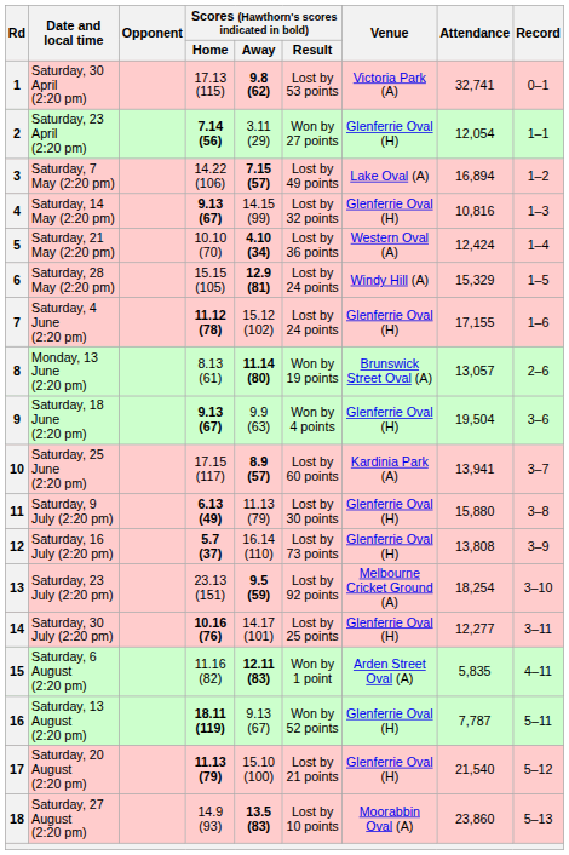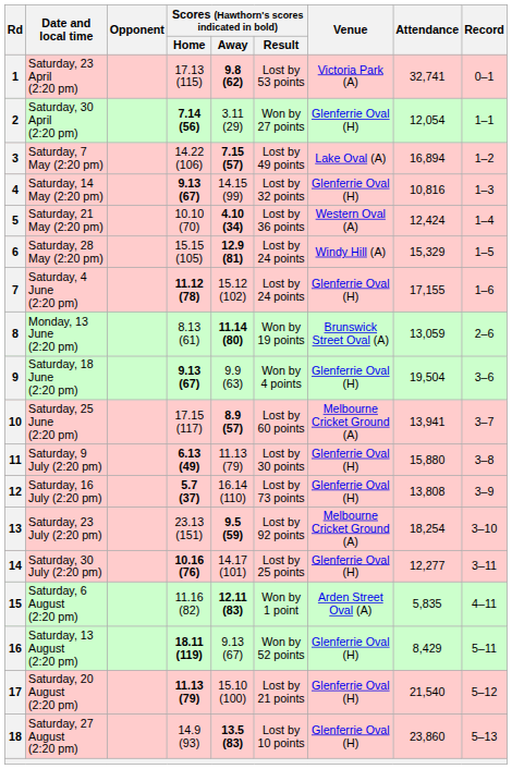 <table class="wikitable" style="font-size:90%; text-align:center; width: 100%; margin-left: auto; margin-right: auto">
 <tr>
 <th rowspan="2">Rd</th>
 <th rowspan="2">Date and local time</th>
 <th rowspan="2">Opponent</th>
 <th colspan="3">Scores <small>(Hawthorn's scores indicated in bold)</small></th>
 <th rowspan="2">Venue</th>
 <th rowspan="2">Attendance</th>
 <th rowspan="2">Record</th>
 </tr>
 <tr>
 <th>Home</th>
 <th>Away</th>
 <th>Result</th>
 </tr>
 <tr style="background:#fcc;">
 <th>1</th>
-<td align=left>Saturday, 30 April (2:20 pm)</td>
+<td align=left>Saturday, 23 April (2:20 pm)</td>
 <td align=left></td>
 <td>17.13 (115)</td>
 <td><strong>9.8 (62)</strong></td>
 <td>Lost by 53 points</td>
 <td><a href='#'>Victoria Park</a> (A)</td>
 <td>32,741</td>
 <td>0–1</td>
 </tr>
 <tr style="background:#cfc">
 <th>2</th>
-<td align=left>Saturday, 23 April (2:20 pm)</td>
+<td align=left>Saturday, 30 April (2:20 pm)</td>
 <td align=left></td>
 <td><strong>7.14 (56)</strong></td>
 <td>3.11 (29)</td>
 <td>Won by 27 points</td>
 <td><a href='#'>Glenferrie Oval</a> (H)</td>
 <td>12,054</td>
 <td>1–1</td>
 </tr>
 <tr style="background:#fcc;">
 <th>3</th>
 <td align=left>Saturday, 7 May (2:20 pm)</td>
 <td align=left></td>
 <td>14.22 (106)</td>
 <td><strong>7.15 (57)</strong></td>
 <td>Lost by 49 points</td>
 <td><a href='#'>Lake Oval</a> (A)</td>
 <td>16,894</td>
 <td>1–2</td>
 </tr>
 <tr style="background:#fcc;">
 <th>4</th>
 <td align=left>Saturday, 14 May (2:20 pm)</td>
 <td align=left></td>
 <td><strong>9.13 (67)</strong></td>
 <td>14.15 (99)</td>
 <td>Lost by 32 points</td>
 <td><a href='#'>Glenferrie Oval</a> (H)</td>
 <td>10,816</td>
 <td>1–3</td>
 </tr>
 <tr style="background:#fcc;">
 <th>5</th>
 <td align=left>Saturday, 21 May (2:20 pm)</td>
 <td align=left></td>
 <td>10.10 (70)</td>
 <td><strong>4.10 (34)</strong></td>
 <td>Lost by 36 points</td>
 <td><a href='#'>Western Oval</a> (A)</td>
 <td>12,424</td>
 <td>1–4</td>
 </tr>
 <tr style="background:#fcc;">
 <th>6</th>
 <td align=left>Saturday, 28 May (2:20 pm)</td>
 <td align=left></td>
 <td>15.15 (105)</td>
 <td><strong>12.9 (81)</strong></td>
 <td>Lost by 24 points</td>
 <td><a href='#'>Windy Hill</a> (A)</td>
 <td>15,329</td>
 <td>1–5</td>
 </tr>
 <tr style="background:#fcc;">
 <th>7</th>
 <td align=left>Saturday, 4 June (2:20 pm)</td>
 <td align=left></td>
 <td><strong>11.12 (78)</strong></td>
 <td>15.12 (102)</td>
 <td>Lost by 24 points</td>
 <td><a href='#'>Glenferrie Oval</a> (H)</td>
 <td>17,155</td>
 <td>1–6</td>
 </tr>
 <tr style="background:#cfc">
 <th>8</th>
 <td align=left>Monday, 13 June (2:20 pm)</td>
 <td align=left></td>
 <td>8.13 (61)</td>
 <td><strong>11.14 (80)</strong></td>
 <td>Won by 19 points</td>
 <td><a href='#'>Brunswick Street Oval</a> (A)</td>
-<td>13,057</td>
+<td>13,059</td>
 <td>2–6</td>
 </tr>
 <tr style="background:#cfc">
 <th>9</th>
 <td align=left>Saturday, 18 June (2:20 pm)</td>
 <td align=left></td>
 <td><strong>9.13 (67)</strong></td>
 <td>9.9 (63)</td>
 <td>Won by 4 points</td>
 <td><a href='#'>Glenferrie Oval</a> (H)</td>
 <td>19,504</td>
 <td>3–6</td>
 </tr>
 <tr style="background:#fcc;">
 <th>10</th>
 <td align=left>Saturday, 25 June (2:20 pm)</td>
 <td align=left></td>
 <td>17.15 (117)</td>
 <td><strong>8.9 (57)</strong></td>
 <td>Lost by 60 points</td>
-<td><a href='#'>Kardinia Park</a> (A)</td>
+<td><a href='#'>Melbourne Cricket Ground</a> (A)</td>
 <td>13,941</td>
 <td>3–7</td>
 </tr>
 <tr style="background:#fcc;">
 <th>11</th>
 <td align=left>Saturday, 9 July (2:20 pm)</td>
 <td align=left></td>
 <td><strong>6.13 (49)</strong></td>
 <td>11.13 (79)</td>
 <td>Lost by 30 points</td>
 <td><a href='#'>Glenferrie Oval</a> (H)</td>
 <td>15,880</td>
 <td>3–8</td>
 </tr>
 <tr style="background:#fcc;">
 <th>12</th>
 <td align=left>Saturday, 16 July (2:20 pm)</td>
 <td align=left></td>
 <td><strong>5.7 (37)</strong></td>
 <td>16.14 (110)</td>
 <td>Lost by 73 points</td>
 <td><a href='#'>Glenferrie Oval</a> (H)</td>
 <td>13,808</td>
 <td>3–9</td>
 </tr>
 <tr style="background:#fcc;">
 <th>13</th>
 <td align=left>Saturday, 23 July (2:20 pm)</td>
 <td align=left></td>
 <td>23.13 (151)</td>
 <td><strong>9.5 (59)</strong></td>
 <td>Lost by 92 points</td>
 <td><a href='#'>Melbourne Cricket Ground</a> (A)</td>
 <td>18,254</td>
 <td>3–10</td>
 </tr>
 <tr style="background:#fcc;">
 <th>14</th>
 <td align=left>Saturday, 30 July (2:20 pm)</td>
 <td align=left></td>
 <td><strong>10.16 (76)</strong></td>
 <td>14.17 (101)</td>
 <td>Lost by 25 points</td>
 <td><a href='#'>Glenferrie Oval</a> (H)</td>
 <td>12,277</td>
 <td>3–11</td>
 </tr>
 <tr style="background:#cfc">
 <th>15</th>
 <td align=left>Saturday, 6 August (2:20 pm)</td>
 <td align=left></td>
 <td>11.16 (82)</td>
 <td><strong>12.11 (83)</strong></td>
 <td>Won by 1 point</td>
 <td><a href='#'>Arden Street Oval</a> (A)</td>
 <td>5,835</td>
 <td>4–11</td>
 </tr>
 <tr style="background:#cfc">
 <th>16</th>
 <td align=left>Saturday, 13 August (2:20 pm)</td>
 <td align=left></td>
 <td><strong>18.11 (119)</strong></td>
 <td>9.13 (67)</td>
 <td>Won by 52 points</td>
 <td><a href='#'>Glenferrie Oval</a> (H)</td>
-<td>7,787</td>
+<td>8,429</td>
 <td>5–11</td>
 </tr>
 <tr style="background:#fcc;">
 <th>17</th>
 <td align=left>Saturday, 20 August (2:20 pm)</td>
 <td align=left></td>
 <td><strong>11.13 (79)</strong></td>
 <td>15.10 (100)</td>
 <td>Lost by 21 points</td>
 <td><a href='#'>Glenferrie Oval</a> (H)</td>
 <td>21,540</td>
 <td>5–12</td>
 </tr>
 <tr style="background:#fcc;">
 <th>18</th>
 <td align=left>Saturday, 27 August (2:20 pm)</td>
 <td align=left></td>
 <td>14.9 (93)</td>
 <td><strong>13.5 (83)</strong></td>
 <td>Lost by 10 points</td>
-<td><a href='#'>Moorabbin Oval</a> (A)</td>
+<td><a href='#'>Glenferrie Oval</a> (H)</td>
 <td>23,860</td>
 <td>5–13</td>
 </tr>
 <tr>
 <th colspan=9></th>
 </tr>
 </table>
